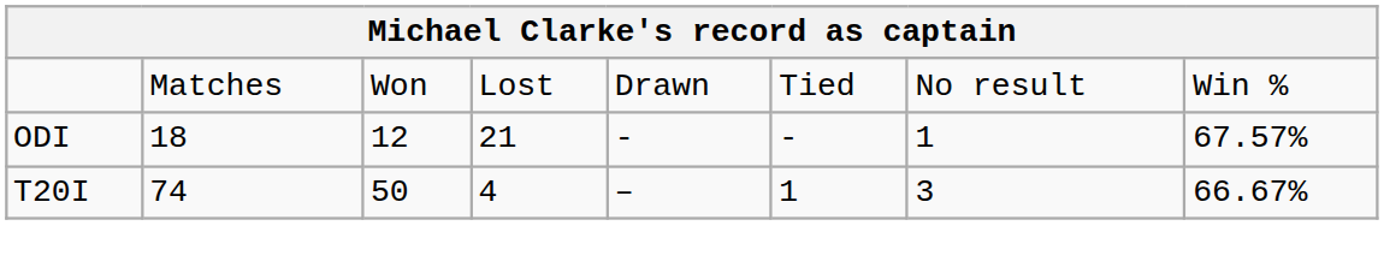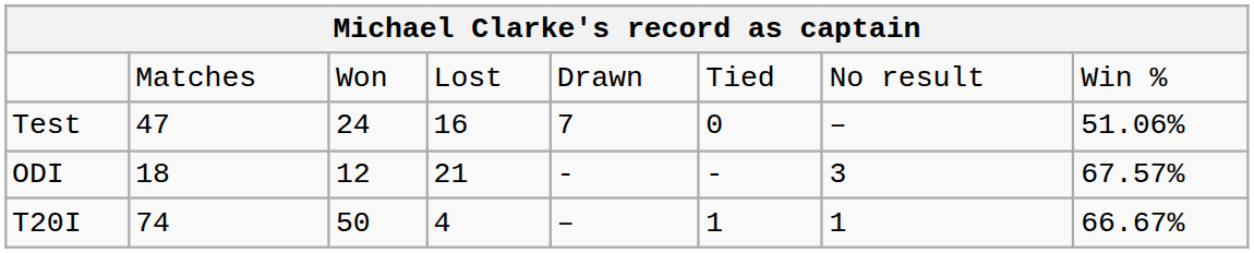 <table class="wikitable" style="float: right; margin-right: 1em; width: 40%; font-size: 90%;">
 <tr>
 <th colspan="8"><strong>Michael Clarke's record as captain</strong></th>
 </tr>
 <tr>
 <td> </td>
 <td>Matches</td>
 <td>Won</td>
 <td>Lost</td>
 <td>Drawn</td>
 <td>Tied</td>
 <td>No result</td>
 <td>Win %</td>
 </tr>
 <tr>
+<td>Test</td>
+<td>47</td>
+<td>24</td>
+<td>16</td>
+<td>7</td>
+<td>0</td>
+<td>–</td>
+<td>51.06%</td>
+</tr>
+<tr>
 <td>ODI</td>
 <td>18</td>
 <td>12</td>
 <td>21</td>
 <td>-</td>
 <td>-</td>
-<td>1</td>
+<td>3</td>
 <td>67.57%</td>
 </tr>
 <tr>
 <td>T20I</td>
 <td>74</td>
 <td>50</td>
 <td>4</td>
 <td>–</td>
 <td>1</td>
-<td>3</td>
+<td>1</td>
 <td>66.67%</td>
 </tr>
 </table>
